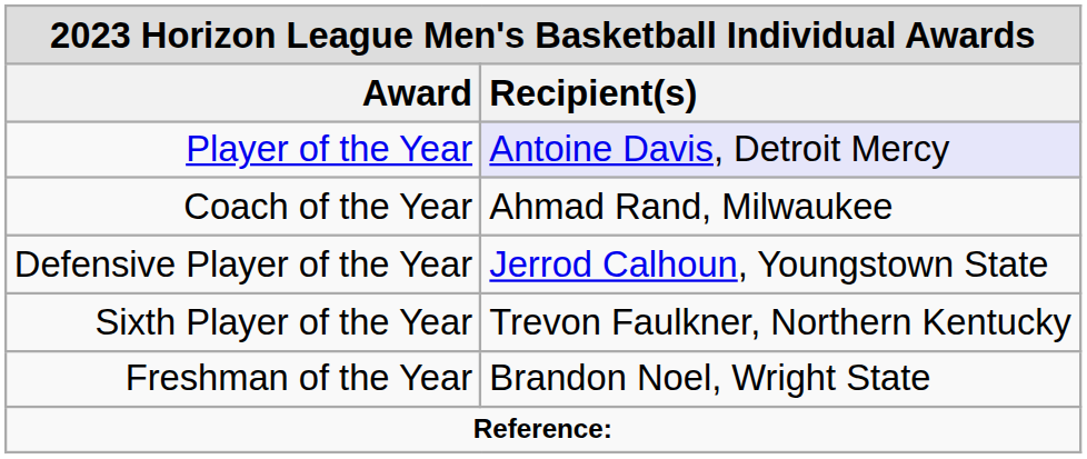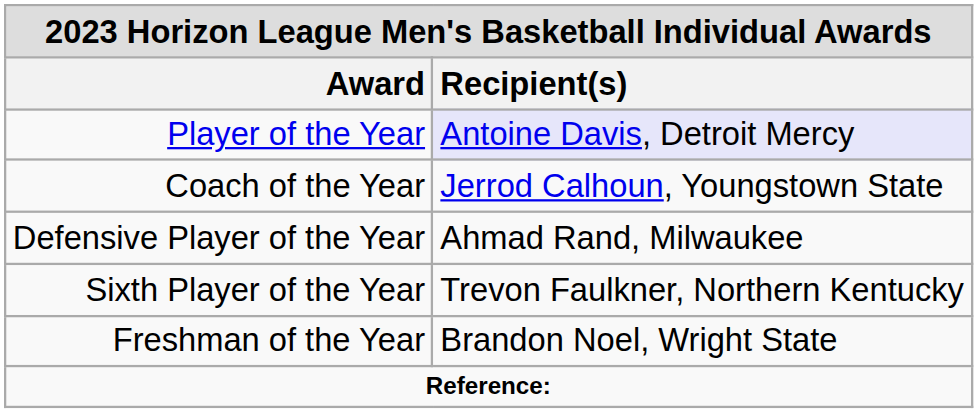 <table class="wikitable" style="white-space:nowrap; font-size:90%;">
 <tr>
 <td colspan="7" style="text-align:center; background:#ddd;"><strong>2023 Horizon League Men's Basketball Individual Awards</strong></td>
 </tr>
 <tr>
 <th style="text-align:right;">Award</th>
 <th style="text-align:left;">Recipient(s)</th>
 </tr>
 <tr>
 <td style="text-align:right;"><a href='#'>Player of the Year</a></td>
 <td style="background: lavender; text-align:left;"><a href='#'>Antoine Davis</a>, Detroit Mercy</td>
 </tr>
 <tr>
 <td style="text-align:right;">Coach of the Year</td>
-<td style="text-align:left;">Ahmad Rand, Milwaukee</td>
+<td style="text-align:left;"><a href='#'>Jerrod Calhoun</a>, Youngstown State</td>
 </tr>
 <tr>
 <td style="text-align:right;">Defensive Player of the Year</td>
-<td style="text-align:left;"><a href='#'>Jerrod Calhoun</a>, Youngstown State</td>
+<td style="text-align:left;">Ahmad Rand, Milwaukee</td>
 </tr>
 <tr>
 <td style="text-align:right;">Sixth Player of the Year</td>
 <td style="text-align:left;">Trevon Faulkner, Northern Kentucky</td>
 </tr>
 <tr>
 <td style="text-align:right;">Freshman of the Year</td>
 <td style="text-align:left;">Brandon Noel, Wright State</td>
 </tr>
 <tr>
 <td colspan="4"  style="font-size:8pt; text-align:center;"><strong>Reference:</strong></td>
 </tr>
 </table>
